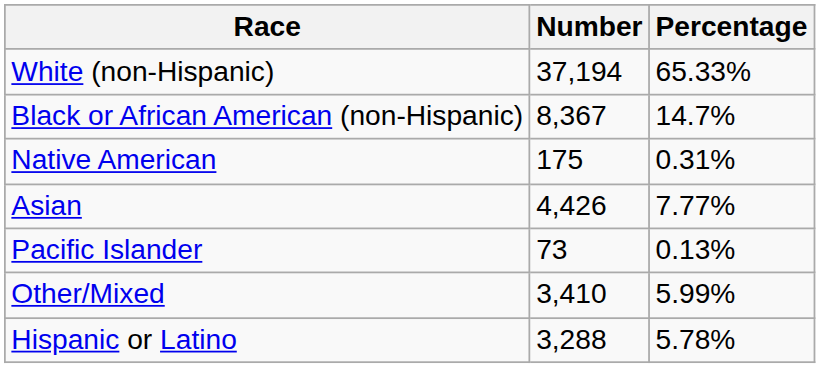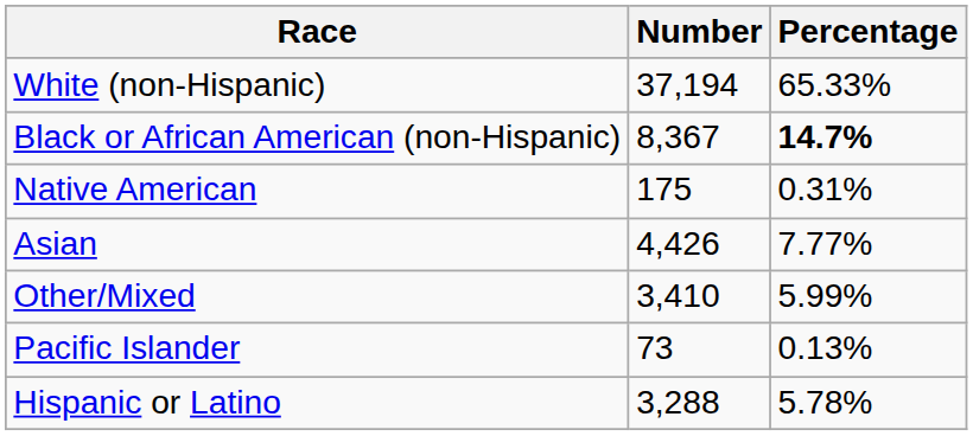 <table class="wikitable">
 <tr>
 <th>Race</th>
 <th>Number</th>
 <th>Percentage</th>
 </tr>
 <tr>
 <td><a href='#'>White</a> (non-Hispanic)</td>
 <td>37,194</td>
 <td>65.33%</td>
 </tr>
 <tr>
 <td><a href='#'>Black or African American</a> (non-Hispanic)</td>
 <td>8,367</td>
-<td>14.7%</td>
+<td><strong>14.7%</strong></td>
 </tr>
 <tr>
 <td><a href='#'>Native American</a></td>
 <td>175</td>
 <td>0.31%</td>
 </tr>
 <tr>
 <td><a href='#'>Asian</a></td>
 <td>4,426</td>
 <td>7.77%</td>
 </tr>
 <tr>
+<td><a href='#'>Other/Mixed</a></td>
+<td>3,410</td>
+<td>5.99%</td>
+</tr>
+<tr>
 <td><a href='#'>Pacific Islander</a></td>
 <td>73</td>
 <td>0.13%</td>
-</tr>
-<tr>
-<td><a href='#'>Other/Mixed</a></td>
-<td>3,410</td>
-<td>5.99%</td>
 </tr>
 <tr>
 <td><a href='#'>Hispanic</a> or <a href='#'>Latino</a></td>
 <td>3,288</td>
 <td>5.78%</td>
 </tr>
 </table>
